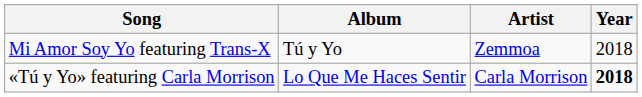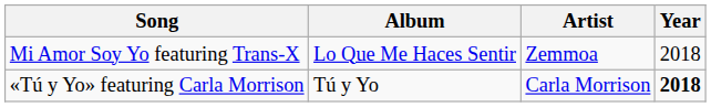 <table class="wikitable">
 <tr>
 <th>Song</th>
 <th>Album</th>
 <th>Artist</th>
 <th>Year</th>
 </tr>
 <tr>
 <td><a href='#'>Mi Amor Soy Yo</a> featuring <a href='#'>Trans-X</a></td>
-<td>Tú y Yo</td>
+<td><a href='#'>Lo Que Me Haces Sentir</a></td>
 <td><a href='#'>Zemmoa</a></td>
 <td>2018</td>
 </tr>
 <tr>
 <td>«Tú y Yo» featuring <a href='#'>Carla Morrison</a></td>
-<td><a href='#'>Lo Que Me Haces Sentir</a></td>
+<td>Tú y Yo</td>
 <td><a href='#'>Carla Morrison</a></td>
 <td><strong>2018</strong></td>
 </tr>
 </table>
